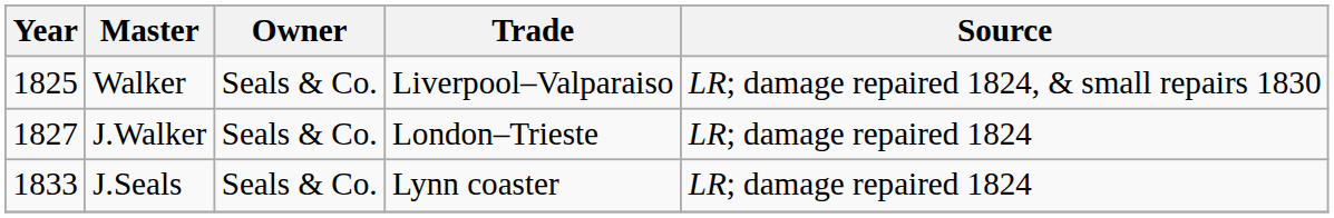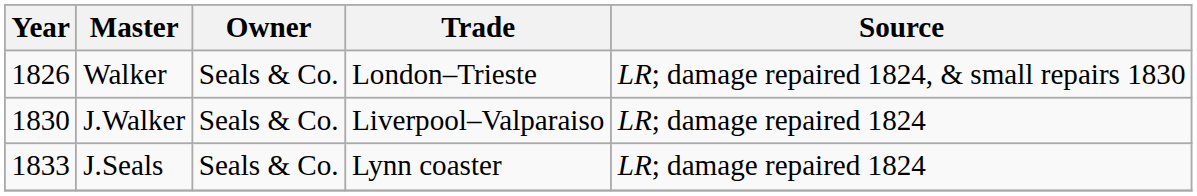 <table class="sortable wikitable">
 <tr>
 <th>Year</th>
 <th>Master</th>
 <th>Owner</th>
 <th>Trade</th>
 <th>Source</th>
 </tr>
 <tr>
-<td>1825</td>
+<td>1826</td>
 <td>Walker</td>
 <td>Seals & Co.</td>
-<td>Liverpool–Valparaiso</td>
+<td>London–Trieste</td>
 <td><em>LR</em>; damage repaired 1824, & small repairs 1830</td>
 </tr>
 <tr>
-<td>1827</td>
+<td>1830</td>
 <td>J.Walker</td>
 <td>Seals & Co.</td>
-<td>London–Trieste</td>
+<td>Liverpool–Valparaiso</td>
 <td><em>LR</em>; damage repaired 1824</td>
 </tr>
 <tr>
 <td>1833</td>
 <td>J.Seals</td>
 <td>Seals & Co.</td>
 <td>Lynn coaster</td>
 <td><em>LR</em>; damage repaired 1824</td>
 </tr>
 <tr>
 </tr>
 </table>
